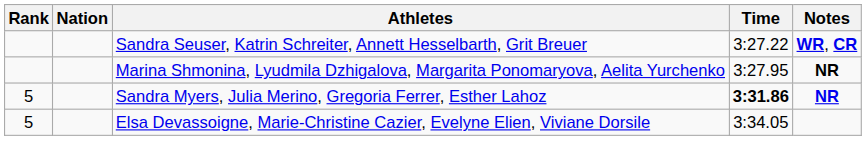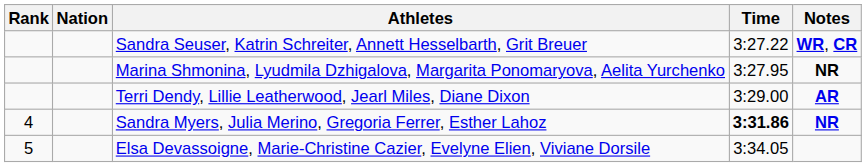 <table class="wikitable sortable" style="text-align:center; font-size:95%">
 <tr>
 <th>Rank</th>
 <th>Nation</th>
 <th>Athletes</th>
 <th>Time</th>
 <th>Notes</th>
 </tr>
 <tr>
 <td></td>
 <td align=left></td>
 <td align=left><a href='#'>Sandra Seuser</a>, <a href='#'>Katrin Schreiter</a>, <a href='#'>Annett Hesselbarth</a>, <a href='#'>Grit Breuer</a></td>
 <td>3:27.22</td>
 <td><strong><a href='#'>WR</a></strong>, <strong><a href='#'>CR</a></strong></td>
 </tr>
 <tr>
 <td></td>
 <td align=left></td>
 <td align=left><a href='#'>Marina Shmonina</a>, <a href='#'>Lyudmila Dzhigalova</a>, <a href='#'>Margarita Ponomaryova</a>, <a href='#'>Aelita Yurchenko</a></td>
 <td>3:27.95</td>
 <td><strong>NR</strong></td>
 </tr>
 <tr>
-<td>5</td>
+<td></td>
+<td align=left></td>
+<td align=left><a href='#'>Terri Dendy</a>, <a href='#'>Lillie Leatherwood</a>, <a href='#'>Jearl Miles</a>, <a href='#'>Diane Dixon</a></td>
+<td>3:29.00</td>
+<td><strong><a href='#'>AR</a></strong></td>
+</tr>
+<tr>
+<td>4</td>
 <td align=left></td>
 <td align=left><a href='#'>Sandra Myers</a>, <a href='#'>Julia Merino</a>, <a href='#'>Gregoria Ferrer</a>, <a href='#'>Esther Lahoz</a></td>
 <td><strong>3:31.86</strong></td>
 <td><strong><a href='#'>NR</a></strong></td>
 </tr>
 <tr>
 <td>5</td>
 <td align=left></td>
 <td align=left><a href='#'>Elsa Devassoigne</a>, <a href='#'>Marie-Christine Cazier</a>, <a href='#'>Evelyne Elien</a>, <a href='#'>Viviane Dorsile</a></td>
 <td>3:34.05</td>
 <td></td>
 </tr>
 </table>
